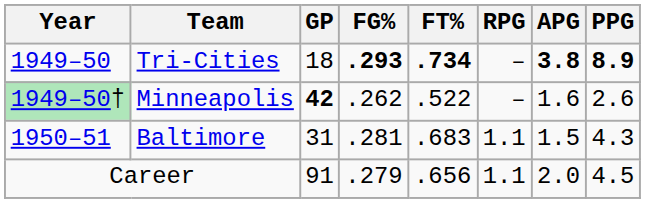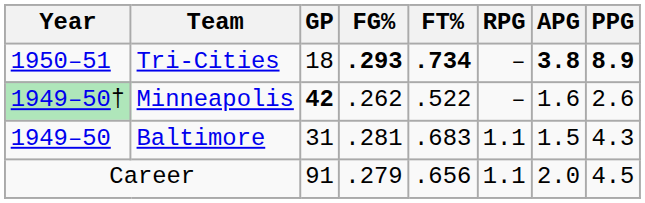 <table class="wikitable sortable" style="font-size:95%; text-align:right;">
 <tr>
 <th>Year</th>
 <th>Team</th>
 <th>GP</th>
 <th>FG%</th>
 <th>FT%</th>
 <th>RPG</th>
 <th>APG</th>
 <th>PPG</th>
 </tr>
 <tr>
-<td style="text-align:left;"><a href='#'>1949–50</a></td>
+<td style="text-align:left;"><a href='#'>1950–51</a></td>
 <td style="text-align:left;"><a href='#'>Tri-Cities</a></td>
 <td>18</td>
 <td><strong>.293</strong></td>
 <td><strong>.734</strong></td>
 <td>–</td>
 <td><strong>3.8</strong></td>
 <td><strong>8.9</strong></td>
 </tr>
 <tr>
 <td style="text-align:left;background:#afe6ba;"><a href='#'>1949–50</a>†</td>
 <td style="text-align:left;"><a href='#'>Minneapolis</a></td>
 <td><strong>42</strong></td>
 <td>.262</td>
 <td>.522</td>
 <td>–</td>
 <td>1.6</td>
 <td>2.6</td>
 </tr>
 <tr>
-<td style="text-align:left;"><a href='#'>1950–51</a></td>
+<td style="text-align:left;"><a href='#'>1949–50</a></td>
 <td style="text-align:left;"><a href='#'>Baltimore</a></td>
 <td>31</td>
 <td>.281</td>
 <td>.683</td>
 <td>1.1</td>
 <td>1.5</td>
 <td>4.3</td>
 </tr>
 <tr>
 <td colspan="2" style="text-align:center;">Career</td>
 <td>91</td>
 <td>.279</td>
 <td>.656</td>
 <td>1.1</td>
 <td>2.0</td>
 <td>4.5</td>
 </tr>
 </table>
